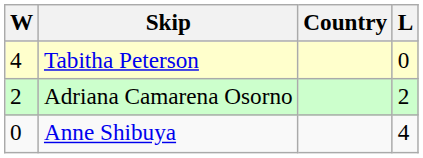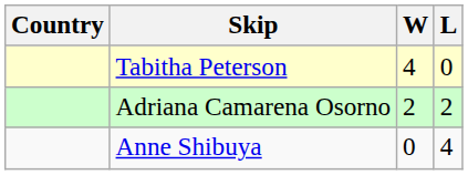 <table class=wikitable>
 <tr>
+<th>Country</th>
+<th>Skip</th>
 <th>W</th>
-<th>Skip</th>
-<th>Country</th>
 <th>L</th>
 </tr>
 <tr bgcolor=#ffffcc>
+<td></td>
+<td><a href='#'>Tabitha Peterson</a></td>
 <td>4</td>
-<td><a href='#'>Tabitha Peterson</a></td>
-<td></td>
 <td>0</td>
 </tr>
 <tr bgcolor=#ccffcc>
+<td></td>
+<td>Adriana Camarena Osorno</td>
 <td>2</td>
-<td>Adriana Camarena Osorno</td>
-<td></td>
 <td>2</td>
 </tr>
 <tr>
+<td></td>
+<td><a href='#'>Anne Shibuya</a></td>
 <td>0</td>
-<td><a href='#'>Anne Shibuya</a></td>
-<td></td>
 <td>4</td>
 </tr>
 </table>
